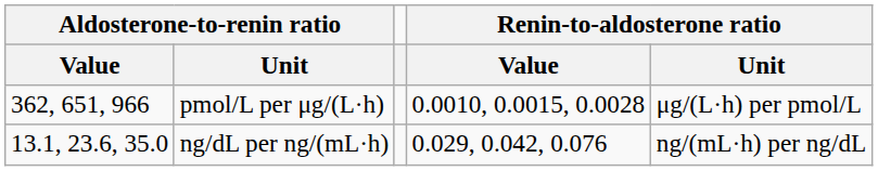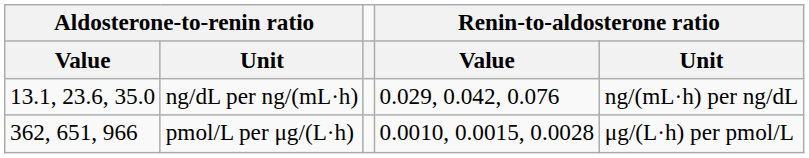 <table class="wikitable" align="center">
 <tr>
 <th colspan=2>Aldosterone-to-renin ratio</th>
 <td></td>
 <th colspan=2>Renin-to-aldosterone ratio</th>
 </tr>
 <tr>
 <th>Value</th>
 <th>Unit</th>
 <th></th>
 <th>Value</th>
 <th>Unit</th>
 </tr>
 <tr>
+<td>13.1, 23.6, 35.0</td>
+<td>ng/dL per ng/(mL·h)</td>
+<td></td>
+<td>0.029, 0.042, 0.076</td>
+<td>ng/(mL·h) per ng/dL</td>
+</tr>
+<tr>
 <td>362, 651, 966</td>
 <td>pmol/L per μg/(L·h)</td>
 <td></td>
 <td>0.0010, 0.0015, 0.0028</td>
 <td>μg/(L·h) per pmol/L</td>
 </tr>
-<tr>
-<td>13.1, 23.6, 35.0</td>
-<td>ng/dL per ng/(mL·h)</td>
-<td></td>
-<td>0.029, 0.042, 0.076</td>
-<td>ng/(mL·h) per ng/dL</td>
-</tr>
 </table>
